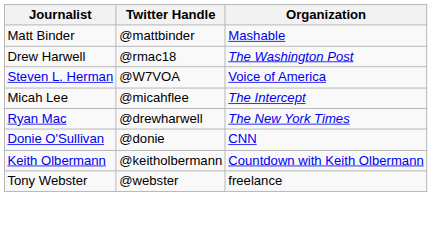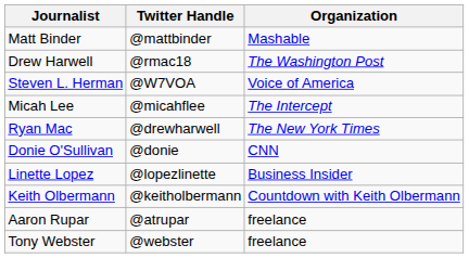 <table class="wikitable">
 <tr>
 <th>Journalist</th>
 <th>Twitter Handle</th>
 <th>Organization</th>
 </tr>
 <tr>
 <td>Matt Binder</td>
 <td>@mattbinder</td>
 <td><a href='#'>Mashable</a></td>
 </tr>
 <tr>
 <td>Drew Harwell</td>
 <td>@rmac18</td>
 <td><em><a href='#'>The Washington Post</a></em></td>
 </tr>
 <tr>
 <td><a href='#'>Steven L. Herman</a></td>
 <td>@W7VOA</td>
 <td><a href='#'>Voice of America</a></td>
 </tr>
 <tr>
 <td>Micah Lee</td>
 <td>@micahflee</td>
 <td><em><a href='#'>The Intercept</a></em></td>
 </tr>
 <tr>
 <td><a href='#'>Ryan Mac</a></td>
 <td>@drewharwell</td>
 <td><em><a href='#'>The New York Times</a></em></td>
 </tr>
 <tr>
 <td><a href='#'>Donie O'Sullivan</a></td>
 <td>@donie</td>
 <td><a href='#'>CNN</a></td>
 </tr>
 <tr>
+<td><a href='#'>Linette Lopez</a></td>
+<td>@lopezlinette</td>
+<td><a href='#'>Business Insider</a></td>
+</tr>
+<tr>
 <td><a href='#'>Keith Olbermann</a></td>
 <td>@keitholbermann</td>
 <td><a href='#'>Countdown with Keith Olbermann</a></td>
+</tr>
+<tr>
+<td>Aaron Rupar</td>
+<td>@atrupar</td>
+<td>freelance</td>
 </tr>
 <tr>
 <td>Tony Webster</td>
 <td>@webster</td>
 <td>freelance</td>
 </tr>
 </table>
